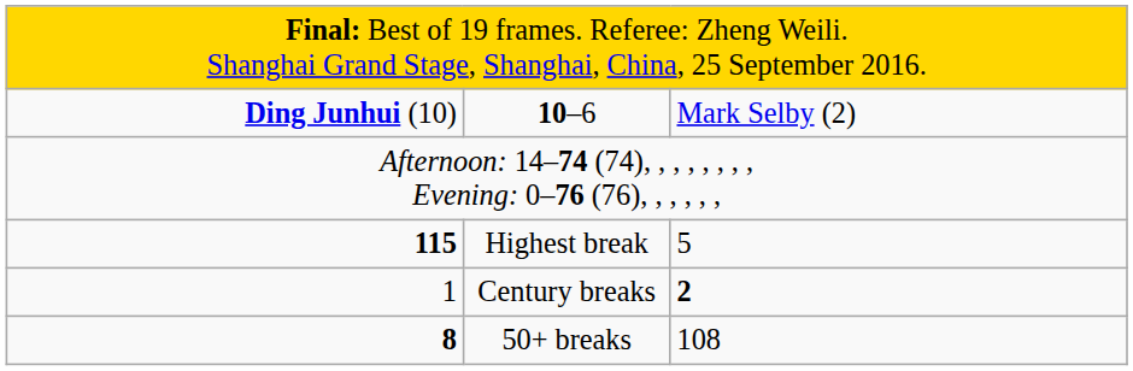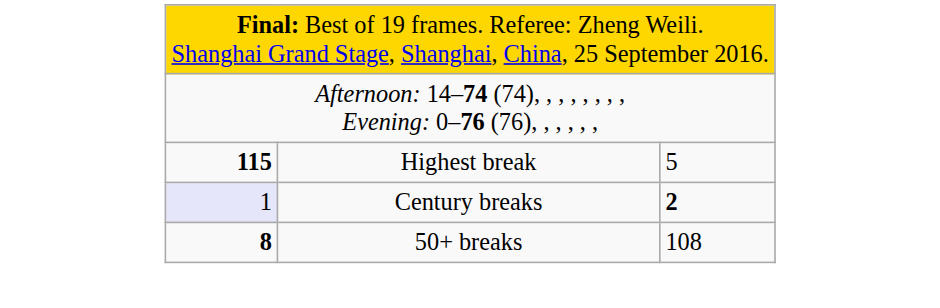 <table class="wikitable" style="font-size: 95%; margin: 1em auto 1em auto;">
 <tr>
 <td colspan="3" align="center" bgcolor="#ffd700"><strong>Final:</strong> Best of 19 frames. Referee: Zheng Weili.<br><a href='#'>Shanghai Grand Stage</a>, <a href='#'>Shanghai</a>, <a href='#'>China</a>, 25 September 2016.</td>
-</tr>
-<tr>
-<td width="230" align="right"><strong><a href='#'>Ding Junhui</a></strong> (10)<br></td>
-<td width="100" align="center"><strong>10</strong>–6</td>
-<td width="230"><a href='#'>Mark Selby</a> (2)<br></td>
 </tr>
 <tr>
 <td colspan="3" align="center" style="font-size: 100%"><em>Afternoon:</em> 14–<strong>74</strong> (74), , , , , , , , <br><em>Evening:</em> 0–<strong>76</strong> (76), , , , , , </td>
 </tr>
 <tr>
 <td align="right"><strong>115</strong></td>
 <td align="center">Highest break</td>
 <td>5</td>
 </tr>
 <tr>
-<td align="right">1</td>
+<td align="right" style="background: lavender;">1</td>
 <td align="center">Century breaks</td>
 <td><strong>2</strong></td>
 </tr>
 <tr>
 <td align="right"><strong>8</strong></td>
 <td align="center">50+ breaks</td>
 <td>108</td>
 </tr>
 </table>
